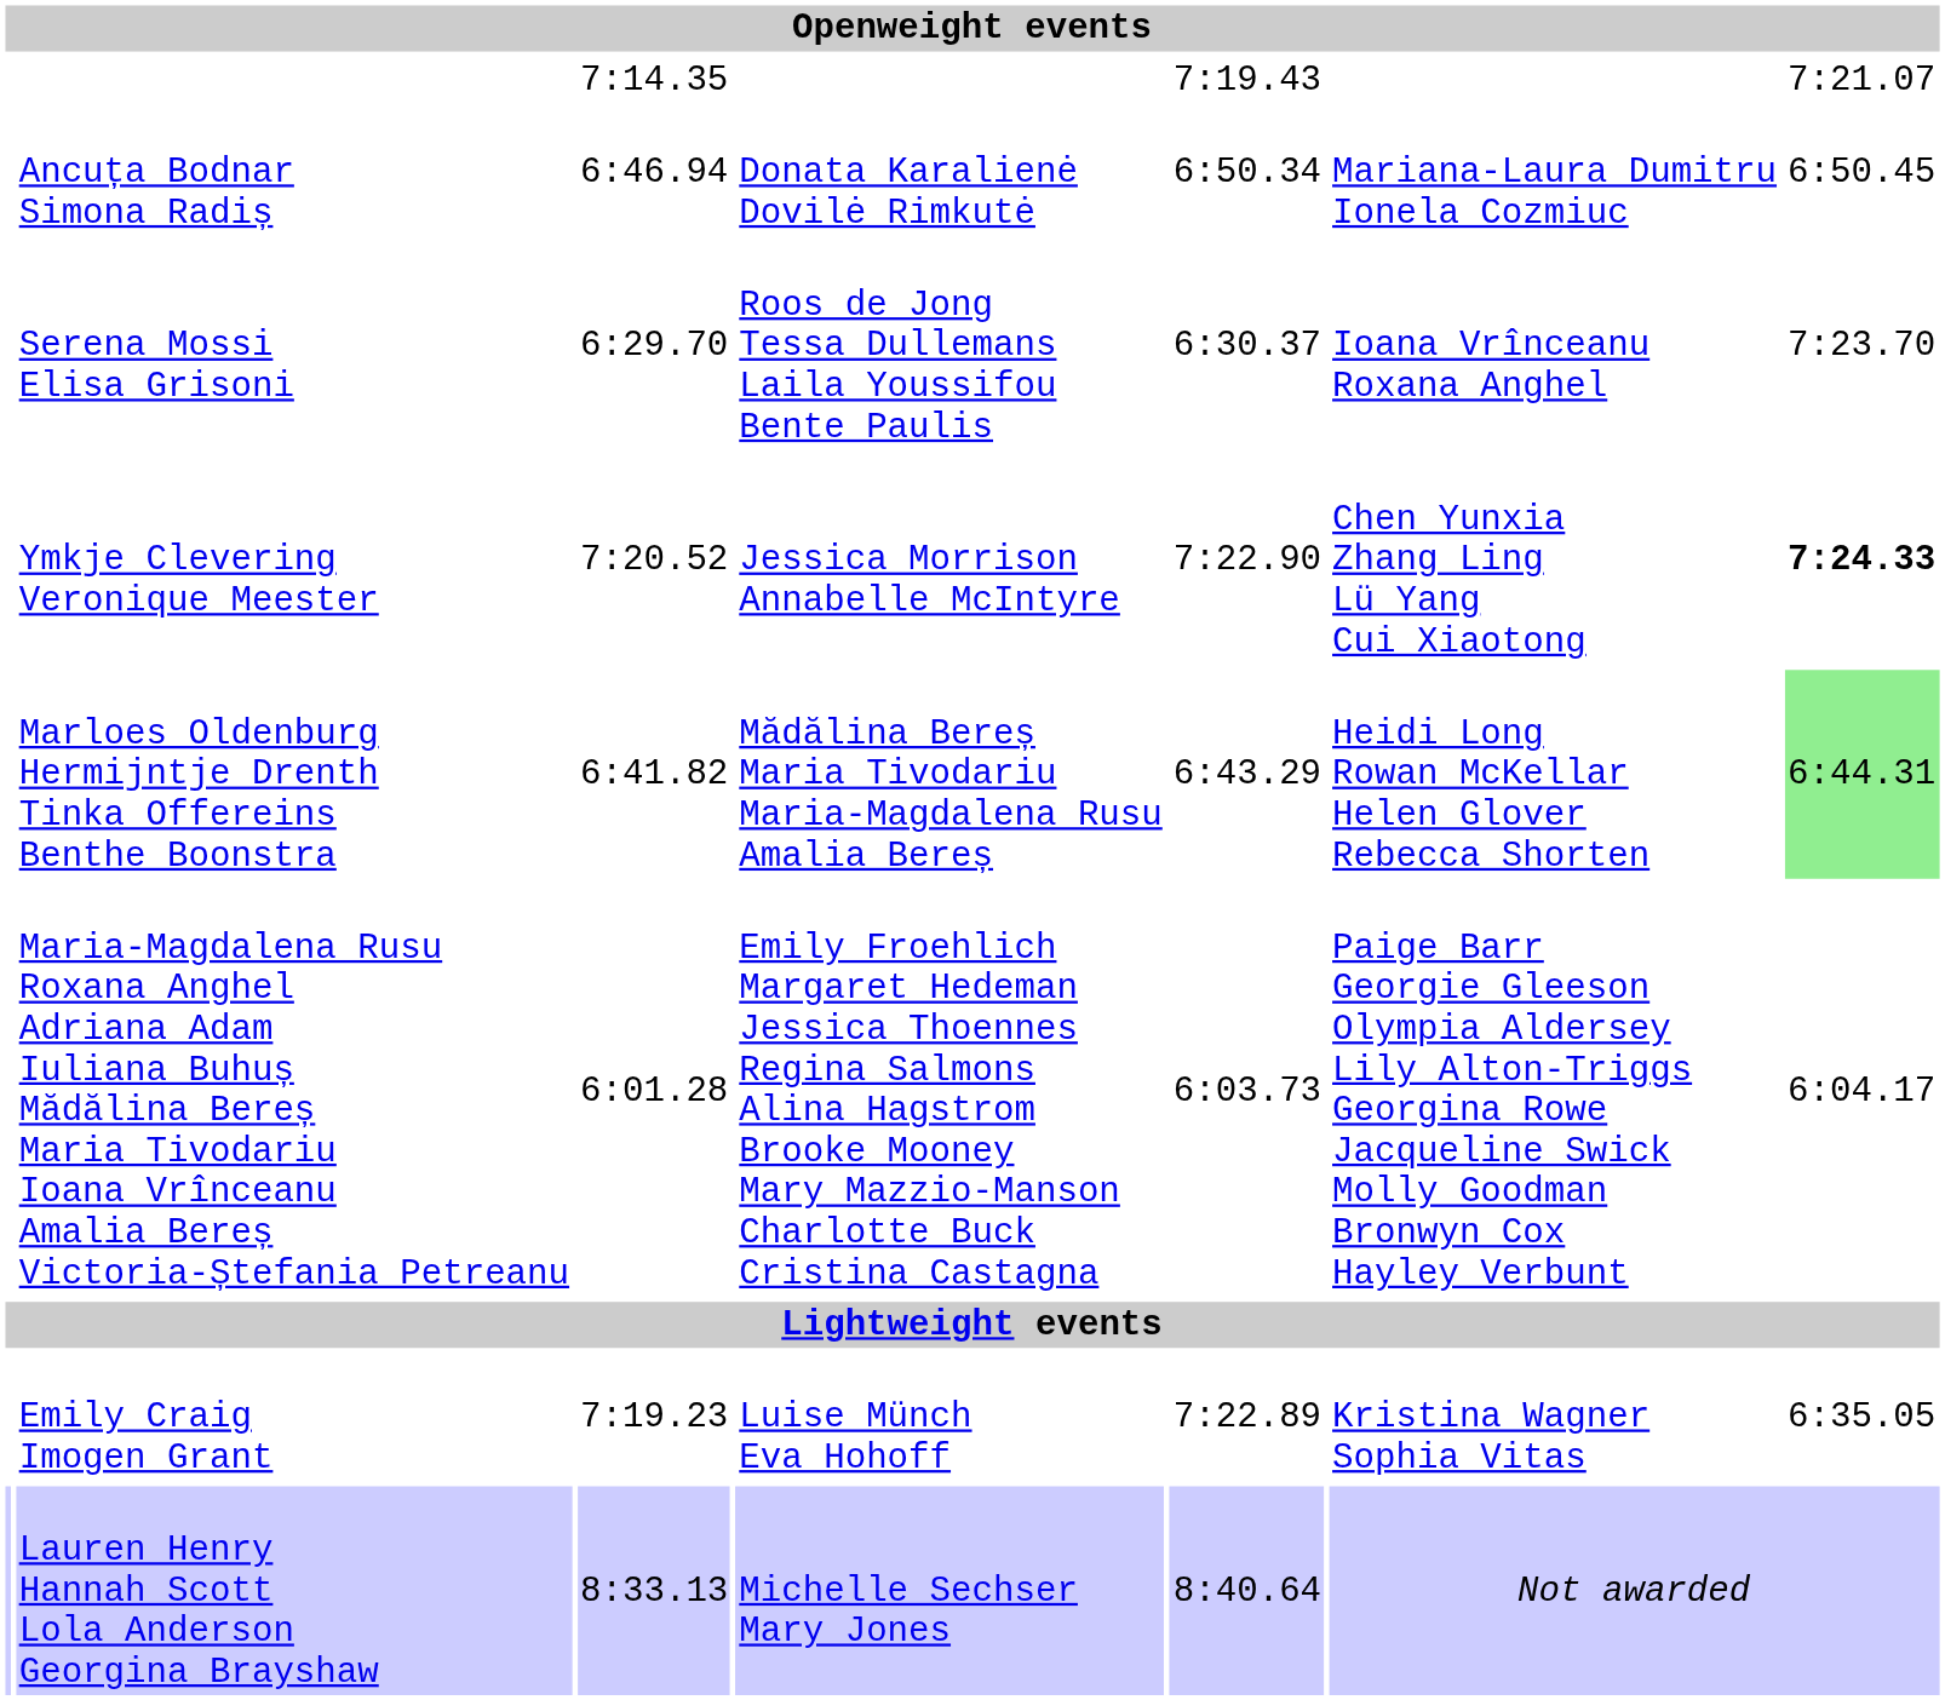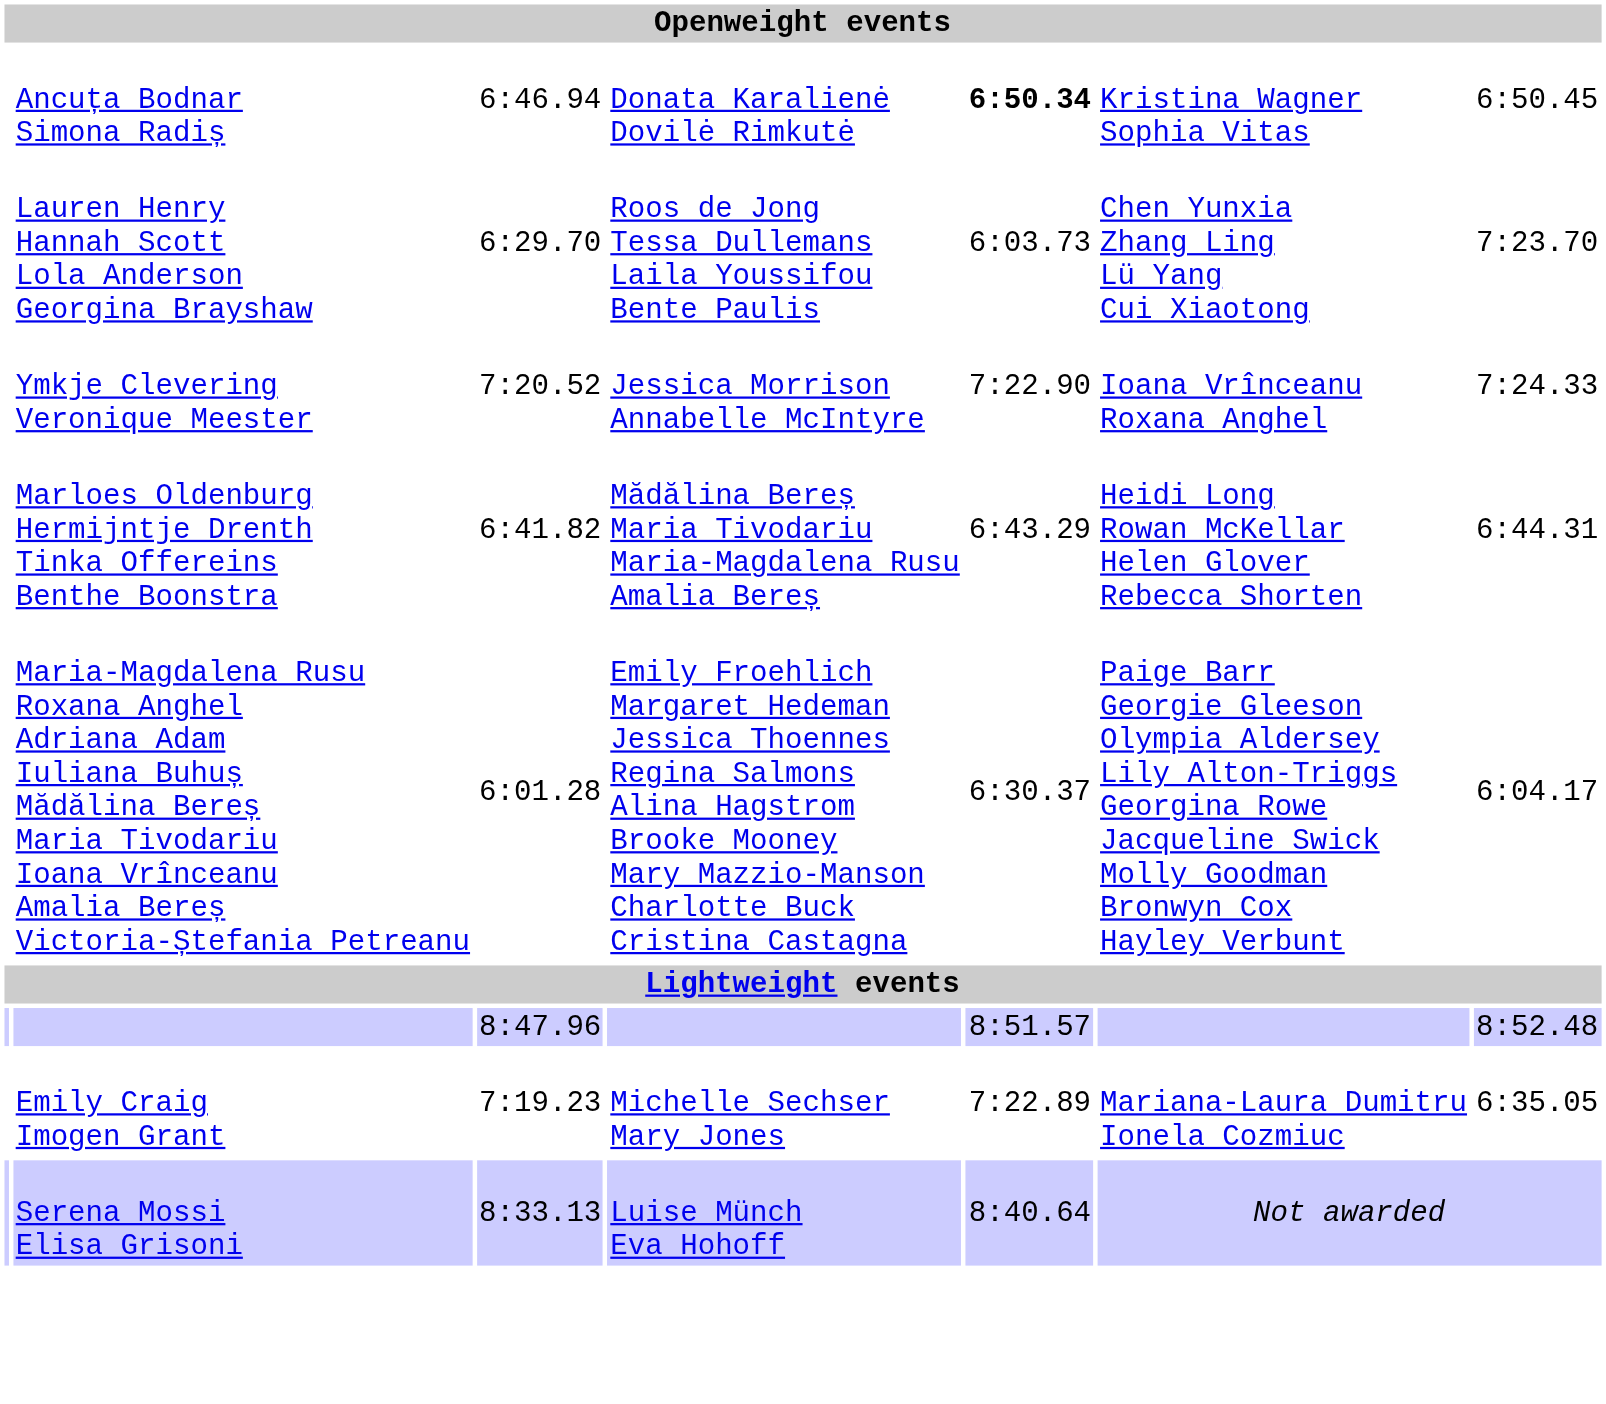 <table>
 <tr>
 <th colspan="7" style="background-color:#CCC;">Openweight events</th>
 </tr>
 <tr>
 <td><br></td>
-<td></td>
-<td>7:14.35</td>
-<td></td>
-<td>7:19.43</td>
-<td></td>
-<td>7:21.07</td>
-</tr>
-<tr>
-<td><br></td>
 <td><br><a href='#'>Ancuța Bodnar</a><br><a href='#'>Simona Radiș</a></td>
 <td>6:46.94</td>
 <td><br><a href='#'>Donata Karalienė</a><br><a href='#'>Dovilė Rimkutė</a></td>
-<td>6:50.34</td>
-<td><br><a href='#'>Mariana-Laura Dumitru</a><br><a href='#'>Ionela Cozmiuc</a></td>
+<td><strong>6:50.34</strong></td>
+<td><br><a href='#'>Kristina Wagner</a><br><a href='#'>Sophia Vitas</a></td>
 <td>6:50.45</td>
 </tr>
 <tr>
 <td><br></td>
-<td><br><a href='#'>Serena Mossi</a><br><a href='#'>Elisa Grisoni</a></td>
+<td><br><a href='#'>Lauren Henry</a><br><a href='#'>Hannah Scott</a><br><a href='#'>Lola Anderson</a><br><a href='#'>Georgina Brayshaw</a></td>
 <td>6:29.70</td>
 <td><br><a href='#'>Roos de Jong</a><br><a href='#'>Tessa Dullemans</a><br><a href='#'>Laila Youssifou</a><br><a href='#'>Bente Paulis</a></td>
-<td>6:30.37</td>
-<td><br><a href='#'>Ioana Vrînceanu</a><br><a href='#'>Roxana Anghel</a></td>
+<td>6:03.73</td>
+<td><br><a href='#'>Chen Yunxia</a><br><a href='#'>Zhang Ling</a><br><a href='#'>Lü Yang</a><br><a href='#'>Cui Xiaotong</a></td>
 <td>7:23.70</td>
 </tr>
 <tr>
 <td><br></td>
 <td><br><a href='#'>Ymkje Clevering</a><br><a href='#'>Veronique Meester</a></td>
 <td>7:20.52</td>
 <td><br><a href='#'>Jessica Morrison</a><br><a href='#'>Annabelle McIntyre</a></td>
 <td>7:22.90</td>
-<td><br><a href='#'>Chen Yunxia</a><br><a href='#'>Zhang Ling</a><br><a href='#'>Lü Yang</a><br><a href='#'>Cui Xiaotong</a></td>
-<td><strong>7:24.33</strong></td>
+<td><br><a href='#'>Ioana Vrînceanu</a><br><a href='#'>Roxana Anghel</a></td>
+<td>7:24.33</td>
 </tr>
 <tr>
 <td><br></td>
 <td><br><a href='#'>Marloes Oldenburg</a><br><a href='#'>Hermijntje Drenth</a><br><a href='#'>Tinka Offereins</a><br><a href='#'>Benthe Boonstra</a></td>
 <td>6:41.82</td>
 <td><br><a href='#'>Mădălina Bereș</a><br><a href='#'>Maria Tivodariu</a><br><a href='#'>Maria-Magdalena Rusu</a><br><a href='#'>Amalia Bereș</a></td>
 <td>6:43.29</td>
 <td><br><a href='#'>Heidi Long</a><br><a href='#'>Rowan McKellar</a><br><a href='#'>Helen Glover</a><br><a href='#'>Rebecca Shorten</a></td>
-<td style="background: lightgreen;">6:44.31</td>
+<td>6:44.31</td>
 </tr>
 <tr>
 <td><br></td>
 <td><br><a href='#'>Maria-Magdalena Rusu</a><br><a href='#'>Roxana Anghel</a><br><a href='#'>Adriana Adam</a><br><a href='#'>Iuliana Buhuș</a><br><a href='#'>Mădălina Bereș</a><br><a href='#'>Maria Tivodariu</a><br><a href='#'>Ioana Vrînceanu</a><br><a href='#'>Amalia Bereș</a><br><a href='#'>Victoria-Ștefania Petreanu</a></td>
 <td>6:01.28</td>
 <td><br><a href='#'>Emily Froehlich</a><br><a href='#'>Margaret Hedeman</a><br><a href='#'>Jessica Thoennes</a><br><a href='#'>Regina Salmons</a><br><a href='#'>Alina Hagstrom</a><br><a href='#'>Brooke Mooney</a><br><a href='#'>Mary Mazzio-Manson</a><br><a href='#'>Charlotte Buck</a><br><a href='#'>Cristina Castagna</a></td>
-<td>6:03.73</td>
+<td>6:30.37</td>
 <td><br><a href='#'>Paige Barr</a><br><a href='#'>Georgie Gleeson</a><br><a href='#'>Olympia Aldersey</a><br><a href='#'>Lily Alton-Triggs</a><br><a href='#'>Georgina Rowe</a><br><a href='#'>Jacqueline Swick</a><br><a href='#'>Molly Goodman</a><br><a href='#'>Bronwyn Cox</a><br><a href='#'>Hayley Verbunt</a></td>
 <td>6:04.17</td>
 </tr>
 <tr>
 <th colspan="7" style="background-color:#CCC;"><a href='#'>Lightweight</a> events</th>
 </tr>
+<tr bgcolor="#ccccff">
+<td><br></td>
+<td></td>
+<td>8:47.96</td>
+<td></td>
+<td>8:51.57</td>
+<td></td>
+<td>8:52.48</td>
+</tr>
 <tr>
 <td><br></td>
 <td><br><a href='#'>Emily Craig</a><br><a href='#'>Imogen Grant</a></td>
 <td>7:19.23</td>
-<td><br><a href='#'>Luise Münch</a><br><a href='#'>Eva Hohoff</a></td>
+<td><br><a href='#'>Michelle Sechser</a><br><a href='#'>Mary Jones</a></td>
 <td>7:22.89</td>
-<td><br><a href='#'>Kristina Wagner</a><br><a href='#'>Sophia Vitas</a></td>
+<td><br><a href='#'>Mariana-Laura Dumitru</a><br><a href='#'>Ionela Cozmiuc</a></td>
 <td>6:35.05</td>
 </tr>
 <tr bgcolor="#ccccff">
 <td><br></td>
-<td><br><a href='#'>Lauren Henry</a><br><a href='#'>Hannah Scott</a><br><a href='#'>Lola Anderson</a><br><a href='#'>Georgina Brayshaw</a></td>
+<td><br><a href='#'>Serena Mossi</a><br><a href='#'>Elisa Grisoni</a></td>
 <td>8:33.13</td>
-<td><br><a href='#'>Michelle Sechser</a><br><a href='#'>Mary Jones</a></td>
+<td><br><a href='#'>Luise Münch</a><br><a href='#'>Eva Hohoff</a></td>
 <td>8:40.64</td>
 <td colspan=2 align=center><em>Not awarded</em></td>
 </tr>
 </table>
